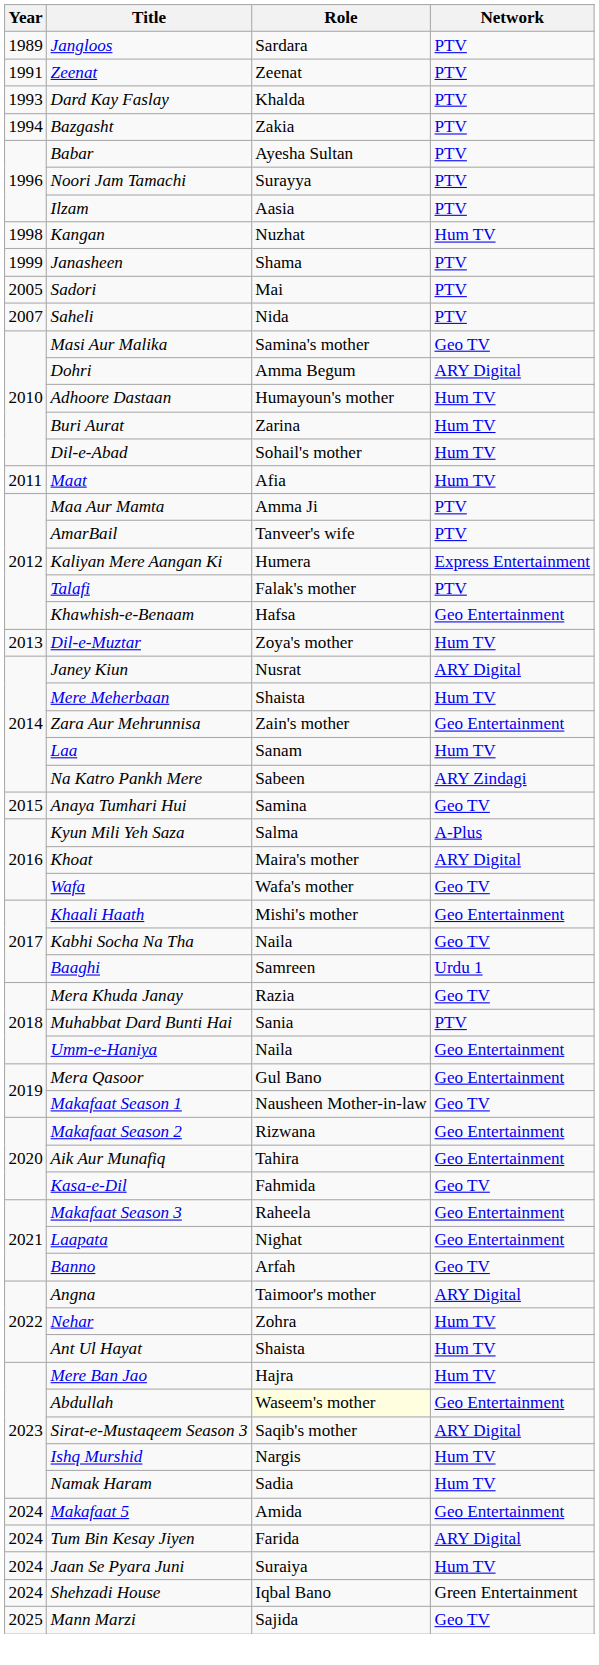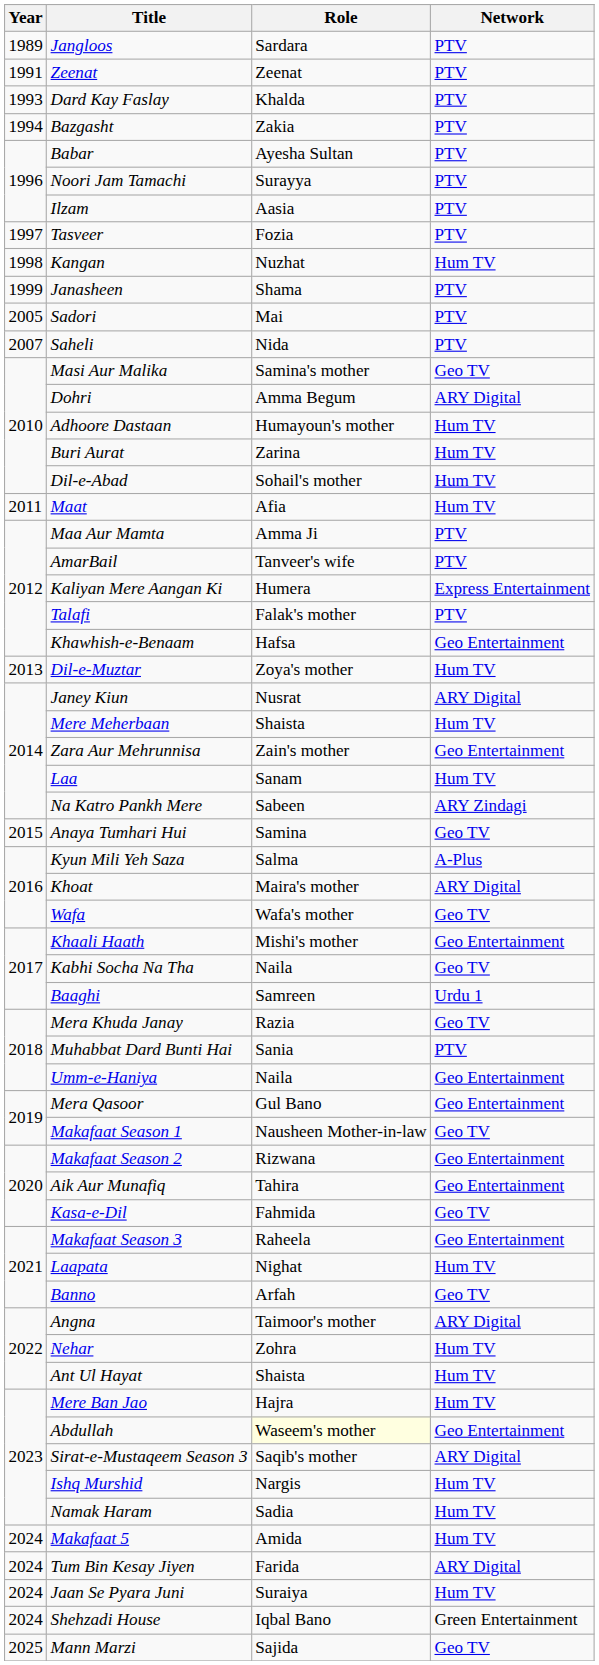 <table class="wikitable sortable plainrowheaders">
 <tr style="text-align:center;">
 <th scope="col">Year</th>
 <th scope="col">Title</th>
 <th scope="col">Role</th>
 <th scope="col">Network</th>
 </tr>
 <tr>
 <td>1989</td>
 <td><em><a href='#'>Jangloos</a></em></td>
 <td>Sardara</td>
 <td><a href='#'>PTV</a></td>
 </tr>
 <tr>
 <td>1991</td>
 <td><em><a href='#'>Zeenat</a></em></td>
 <td>Zeenat</td>
 <td><a href='#'>PTV</a></td>
 </tr>
 <tr>
 <td>1993</td>
 <td><em>Dard Kay Faslay</em></td>
 <td>Khalda</td>
 <td><a href='#'>PTV</a></td>
 </tr>
 <tr>
 <td>1994</td>
 <td><em>Bazgasht</em></td>
 <td>Zakia</td>
 <td><a href='#'>PTV</a></td>
 </tr>
 <tr>
 <td rowspan="3">1996</td>
 <td><em>Babar</em></td>
 <td>Ayesha Sultan</td>
 <td><a href='#'>PTV</a></td>
 </tr>
 <tr>
 <td><em>Noori Jam Tamachi</em></td>
 <td>Surayya</td>
 <td><a href='#'>PTV</a></td>
 </tr>
 <tr>
 <td><em>Ilzam</em></td>
 <td>Aasia</td>
+<td><a href='#'>PTV</a></td>
+</tr>
+<tr>
+<td>1997</td>
+<td><em>Tasveer</em></td>
+<td>Fozia</td>
 <td><a href='#'>PTV</a></td>
 </tr>
 <tr>
 <td>1998</td>
 <td><em>Kangan</em></td>
 <td>Nuzhat</td>
 <td><a href='#'>Hum TV</a></td>
 </tr>
 <tr>
 <td>1999</td>
 <td><em>Janasheen</em></td>
 <td>Shama</td>
 <td><a href='#'>PTV</a></td>
 </tr>
 <tr>
 <td>2005</td>
 <td><em>Sadori</em></td>
 <td>Mai</td>
 <td><a href='#'>PTV</a></td>
 </tr>
 <tr>
 <td>2007</td>
 <td><em>Saheli</em></td>
 <td>Nida</td>
 <td><a href='#'>PTV</a></td>
 </tr>
 <tr>
 <td rowspan="5">2010</td>
 <td><em>Masi Aur Malika</em></td>
 <td>Samina's mother</td>
 <td><a href='#'>Geo TV</a></td>
 </tr>
 <tr>
 <td><em>Dohri</em></td>
 <td>Amma Begum</td>
 <td><a href='#'>ARY Digital</a></td>
 </tr>
 <tr>
 <td><em>Adhoore Dastaan</em></td>
 <td>Humayoun's mother</td>
 <td><a href='#'>Hum TV</a></td>
 </tr>
 <tr>
 <td><em>Buri Aurat</em></td>
 <td>Zarina</td>
 <td><a href='#'>Hum TV</a></td>
 </tr>
 <tr>
 <td><em>Dil-e-Abad</em></td>
 <td>Sohail's mother</td>
 <td><a href='#'>Hum TV</a></td>
 </tr>
 <tr>
 <td>2011</td>
 <td><em><a href='#'>Maat</a></em></td>
 <td>Afia</td>
 <td><a href='#'>Hum TV</a></td>
 </tr>
 <tr>
 <td rowspan="5">2012</td>
 <td><em>Maa Aur Mamta</em></td>
 <td>Amma Ji</td>
 <td><a href='#'>PTV</a></td>
 </tr>
 <tr>
 <td><em>AmarBail</em></td>
 <td>Tanveer's wife</td>
 <td><a href='#'>PTV</a></td>
 </tr>
 <tr>
 <td><em>Kaliyan Mere Aangan Ki</em></td>
 <td>Humera</td>
 <td><a href='#'>Express Entertainment</a></td>
 </tr>
 <tr>
 <td><em><a href='#'>Talafi</a></em></td>
 <td>Falak's mother</td>
 <td><a href='#'>PTV</a></td>
 </tr>
 <tr>
 <td><em>Khawhish-e-Benaam</em></td>
 <td>Hafsa</td>
 <td><a href='#'>Geo Entertainment</a></td>
 </tr>
 <tr>
 <td>2013</td>
 <td><em><a href='#'>Dil-e-Muztar</a></em></td>
 <td>Zoya's mother</td>
 <td><a href='#'>Hum TV</a></td>
 </tr>
 <tr>
 <td rowspan="5">2014</td>
 <td><em>Janey Kiun</em></td>
 <td>Nusrat</td>
 <td><a href='#'>ARY Digital</a></td>
 </tr>
 <tr>
 <td><em><a href='#'>Mere Meherbaan</a></em></td>
 <td>Shaista</td>
 <td><a href='#'>Hum TV</a></td>
 </tr>
 <tr>
 <td><em>Zara Aur Mehrunnisa</em></td>
 <td>Zain's mother</td>
 <td><a href='#'>Geo Entertainment</a></td>
 </tr>
 <tr>
 <td><em><a href='#'>Laa</a></em></td>
 <td>Sanam</td>
 <td><a href='#'>Hum TV</a></td>
 </tr>
 <tr>
 <td><em>Na Katro Pankh Mere</em></td>
 <td>Sabeen</td>
 <td><a href='#'>ARY Zindagi</a></td>
 </tr>
 <tr>
 <td>2015</td>
 <td><em>Anaya Tumhari Hui</em></td>
 <td>Samina</td>
 <td><a href='#'>Geo TV</a></td>
 </tr>
 <tr>
 <td rowspan="3">2016</td>
 <td><em>Kyun Mili Yeh Saza</em></td>
 <td>Salma</td>
 <td><a href='#'>A-Plus</a></td>
 </tr>
 <tr>
 <td><em>Khoat</em></td>
 <td>Maira's mother</td>
 <td><a href='#'>ARY Digital</a></td>
 </tr>
 <tr>
 <td><em><a href='#'>Wafa</a></em></td>
 <td>Wafa's mother</td>
 <td><a href='#'>Geo TV</a></td>
 </tr>
 <tr>
 <td rowspan="3">2017</td>
 <td><em><a href='#'>Khaali Haath</a></em></td>
 <td>Mishi's mother</td>
 <td><a href='#'>Geo Entertainment</a></td>
 </tr>
 <tr>
 <td><em>Kabhi Socha Na Tha</em></td>
 <td>Naila</td>
 <td><a href='#'>Geo TV</a></td>
 </tr>
 <tr>
 <td><em><a href='#'>Baaghi</a></em></td>
 <td>Samreen</td>
 <td><a href='#'>Urdu 1</a></td>
 </tr>
 <tr>
 <td rowspan="3">2018</td>
 <td><em>Mera Khuda Janay</em></td>
 <td>Razia</td>
 <td><a href='#'>Geo TV</a></td>
 </tr>
 <tr>
 <td><em>Muhabbat Dard Bunti Hai</em></td>
 <td>Sania</td>
 <td><a href='#'>PTV</a></td>
 </tr>
 <tr>
 <td><em><a href='#'>Umm-e-Haniya</a></em></td>
 <td>Naila</td>
 <td><a href='#'>Geo Entertainment</a></td>
 </tr>
 <tr>
 <td rowspan="2">2019</td>
 <td><em>Mera Qasoor</em></td>
 <td>Gul Bano</td>
 <td><a href='#'>Geo Entertainment</a></td>
 </tr>
 <tr>
 <td><em><a href='#'>Makafaat Season 1</a></em></td>
 <td>Nausheen Mother-in-law</td>
 <td><a href='#'>Geo TV</a></td>
 </tr>
 <tr>
 <td rowspan="3">2020</td>
 <td><em><a href='#'>Makafaat Season 2</a></em></td>
 <td>Rizwana</td>
 <td><a href='#'>Geo Entertainment</a></td>
 </tr>
 <tr>
 <td><em>Aik Aur Munafiq</em></td>
 <td>Tahira</td>
 <td><a href='#'>Geo Entertainment</a></td>
 </tr>
 <tr>
 <td><em><a href='#'>Kasa-e-Dil</a></em></td>
 <td>Fahmida</td>
 <td><a href='#'>Geo TV</a></td>
 </tr>
 <tr>
 <td rowspan="3">2021</td>
 <td><em><a href='#'>Makafaat Season 3</a></em></td>
 <td>Raheela</td>
 <td><a href='#'>Geo Entertainment</a></td>
 </tr>
 <tr>
 <td><em><a href='#'>Laapata</a></em></td>
 <td>Nighat</td>
-<td><a href='#'>Geo Entertainment</a></td>
+<td><a href='#'>Hum TV</a></td>
 </tr>
 <tr>
 <td><em><a href='#'>Banno</a></em></td>
 <td>Arfah</td>
 <td><a href='#'>Geo TV</a></td>
 </tr>
 <tr>
 <td rowspan="3">2022</td>
 <td><em>Angna</em></td>
 <td>Taimoor's mother</td>
 <td><a href='#'>ARY Digital</a></td>
 </tr>
 <tr>
 <td><em><a href='#'>Nehar</a></em></td>
 <td>Zohra</td>
 <td><a href='#'>Hum TV</a></td>
 </tr>
 <tr>
 <td><em>Ant Ul Hayat</em></td>
 <td>Shaista</td>
 <td><a href='#'>Hum TV</a></td>
 </tr>
 <tr>
 <td rowspan="5">2023</td>
 <td><em><a href='#'>Mere Ban Jao</a></em></td>
 <td>Hajra</td>
 <td><a href='#'>Hum TV</a></td>
 </tr>
 <tr>
 <td><em>Abdullah</em></td>
 <td style="background: lightyellow;">Waseem's mother</td>
 <td><a href='#'>Geo Entertainment</a></td>
 </tr>
 <tr>
 <td><em>Sirat-e-Mustaqeem Season 3</em></td>
 <td>Saqib's mother</td>
 <td><a href='#'>ARY Digital</a></td>
 </tr>
 <tr>
 <td><em><a href='#'>Ishq Murshid</a></em></td>
 <td>Nargis</td>
 <td><a href='#'>Hum TV</a></td>
 </tr>
 <tr>
 <td><em>Namak Haram</em></td>
 <td>Sadia</td>
 <td><a href='#'>Hum TV</a></td>
 </tr>
 <tr>
 <td>2024</td>
 <td><em><a href='#'>Makafaat 5</a></em></td>
 <td>Amida</td>
-<td><a href='#'>Geo Entertainment</a></td>
+<td><a href='#'>Hum TV</a></td>
 </tr>
 <tr>
 <td>2024</td>
 <td><em>Tum Bin Kesay Jiyen</em></td>
 <td>Farida</td>
 <td><a href='#'>ARY Digital</a></td>
 </tr>
 <tr>
 <td>2024</td>
 <td><em>Jaan Se Pyara Juni</em></td>
 <td>Suraiya</td>
 <td><a href='#'>Hum TV</a></td>
 </tr>
 <tr>
 <td>2024</td>
 <td><em>Shehzadi House</em></td>
 <td>Iqbal Bano</td>
 <td>Green Entertainment</td>
 </tr>
 <tr>
 <td>2025</td>
 <td><em>Mann Marzi</em></td>
 <td>Sajida</td>
 <td><a href='#'>Geo TV</a></td>
 </tr>
 </table>
